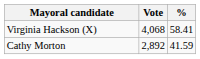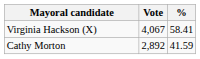 <table class="wikitable">
 <tr>
 <th bgcolor="#DDDDFF" width="200px">Mayoral candidate </th>
 <th bgcolor="#DDDDFF">Vote</th>
 <th bgcolor="#DDDDFF">%</th>
 </tr>
 <tr>
 <td>Virginia Hackson (X)</td>
-<td>4,068</td>
+<td>4,067</td>
 <td>58.41</td>
 </tr>
 <tr>
 <td>Cathy Morton</td>
 <td>2,892</td>
 <td>41.59</td>
 </tr>
 </table>
